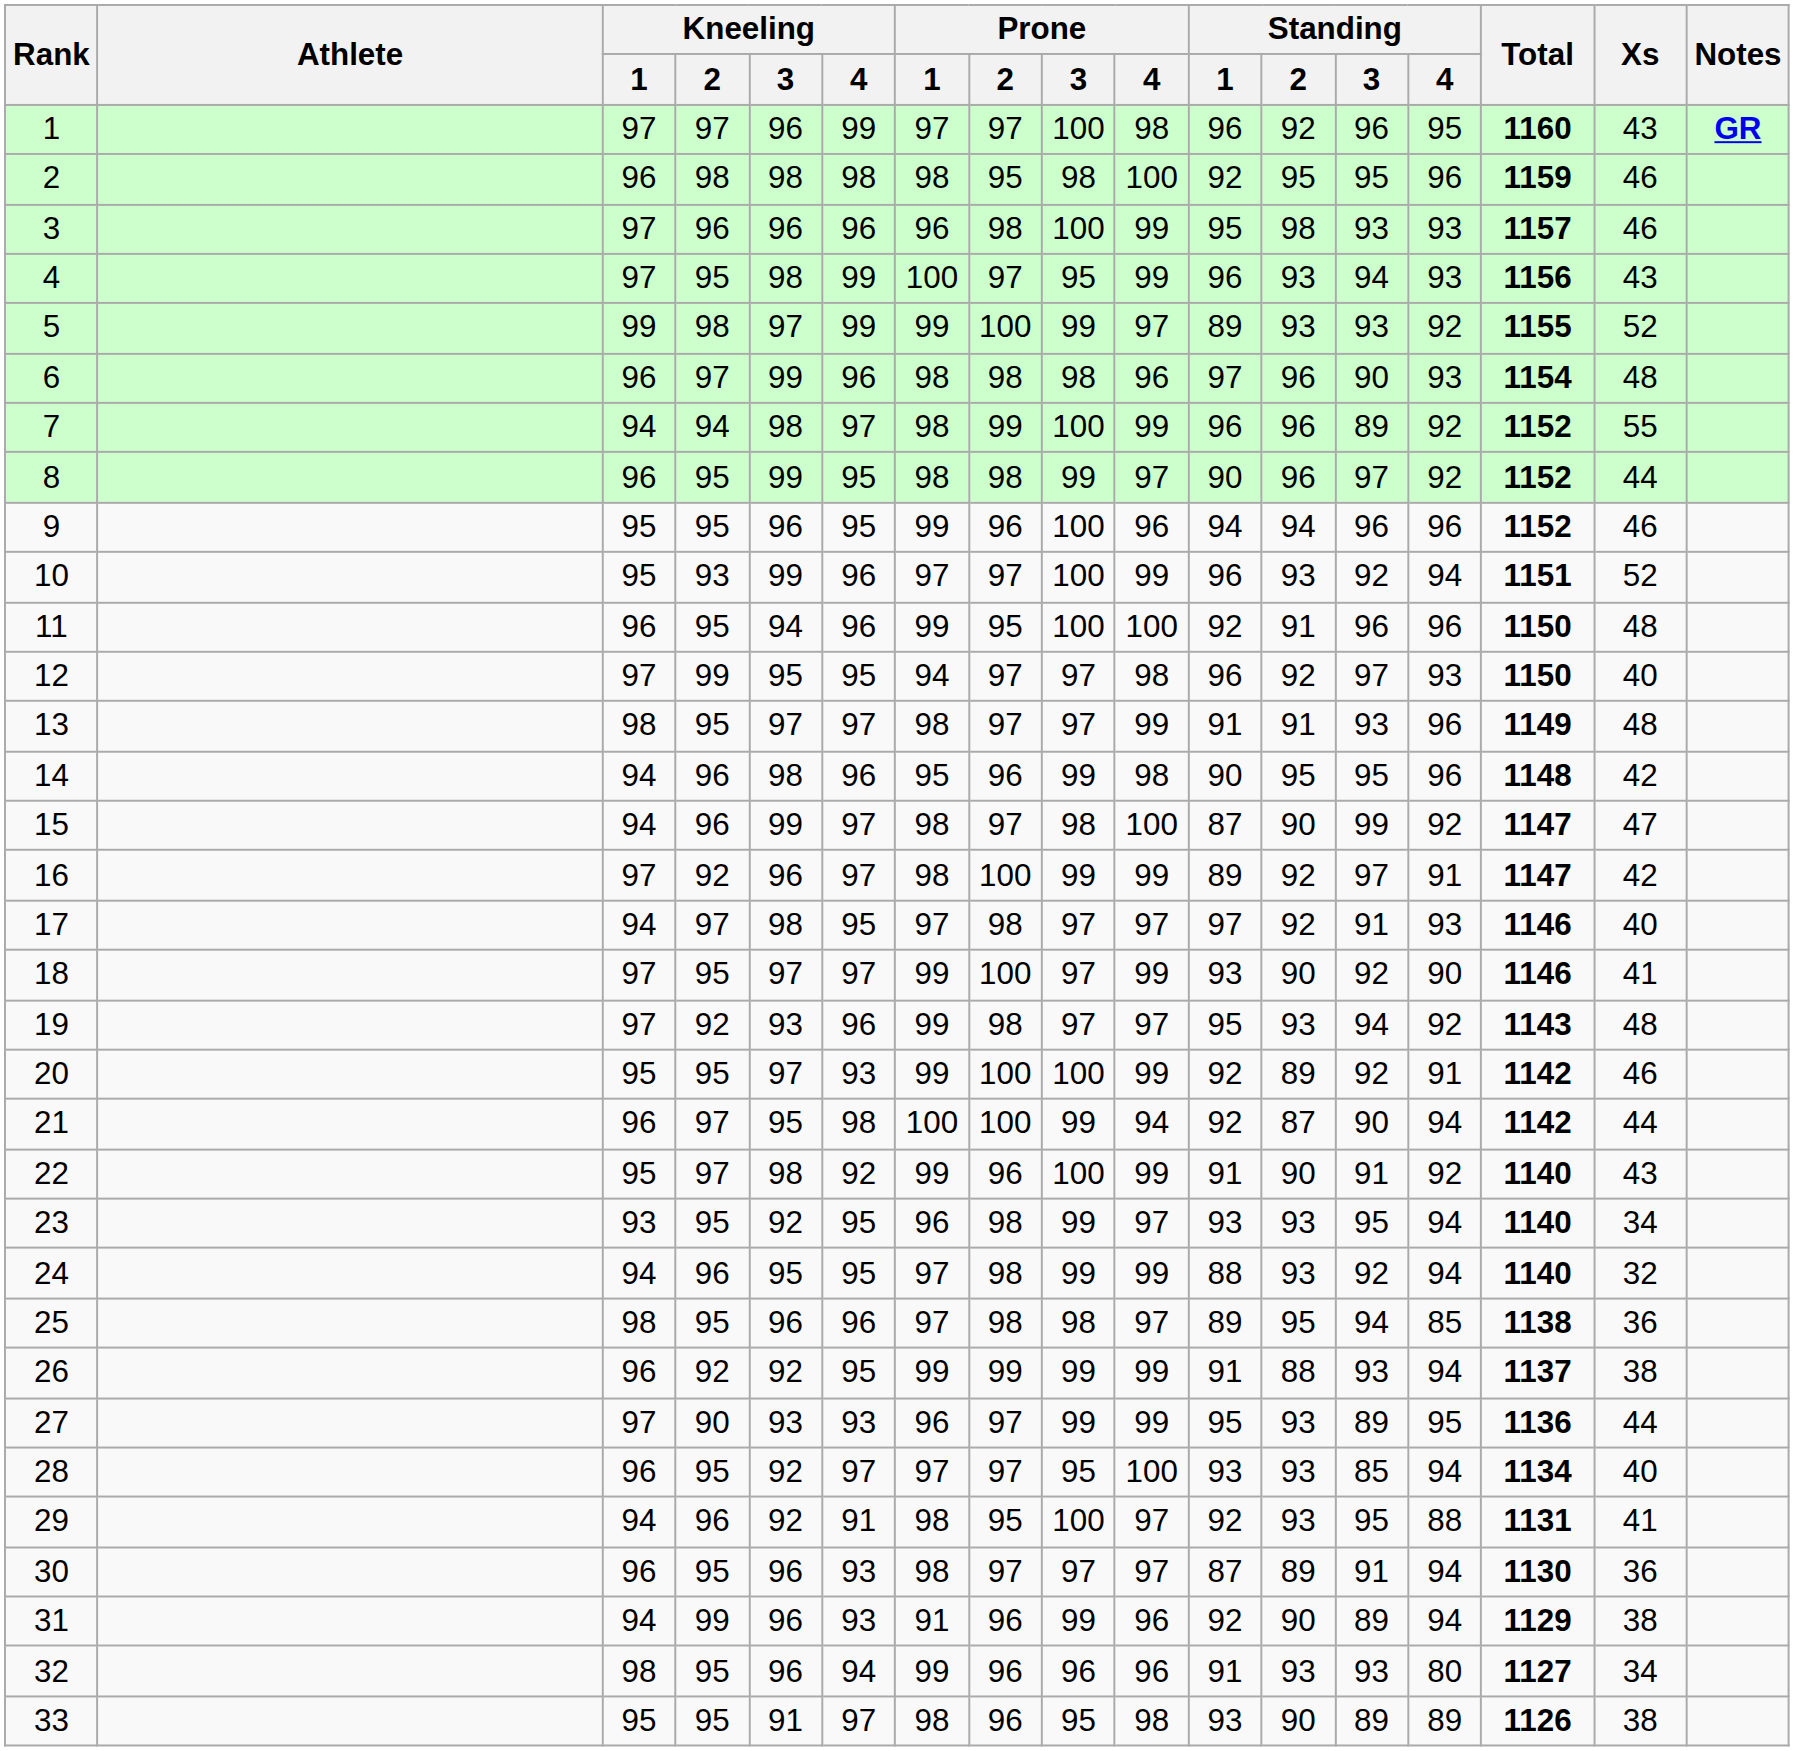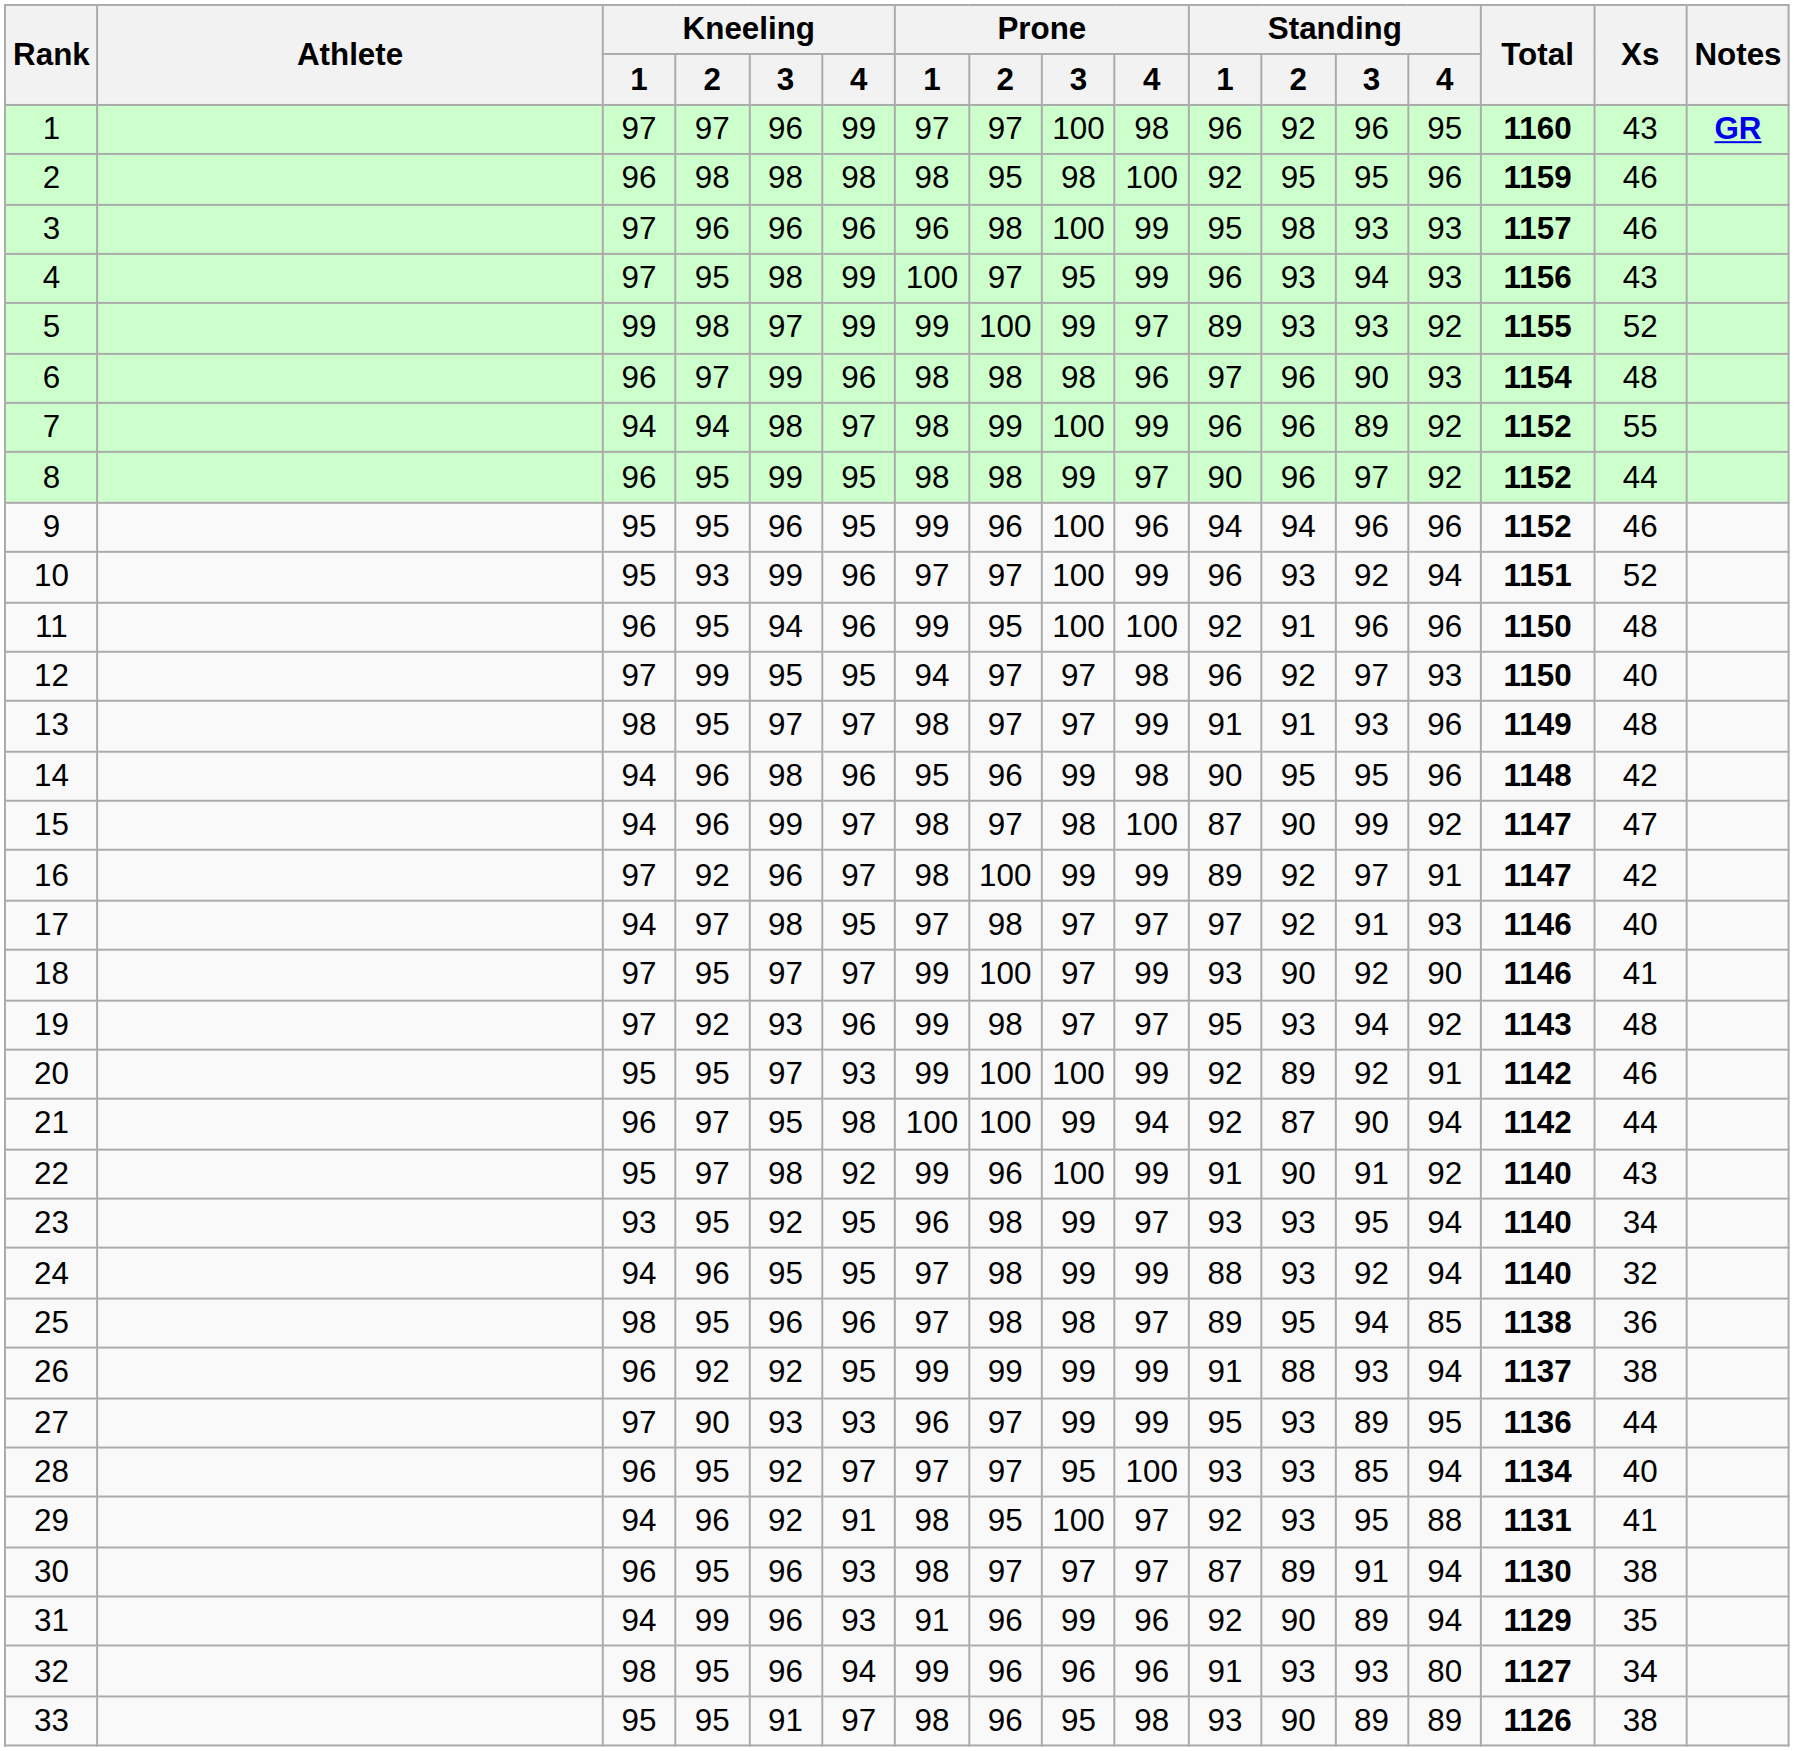 <table class="wikitable" style="text-align:center">
 <tr>
 <th rowspan=2 width=40>Rank</th>
 <th rowspan=2 width=250>Athlete</th>
 <th colspan=4>Kneeling</th>
 <th colspan=4>Prone</th>
 <th colspan=4>Standing</th>
 <th rowspan=2 width=50>Total</th>
 <th rowspan=2 width=40>Xs</th>
 <th rowspan=2 width=45>Notes</th>
 </tr>
 <tr>
 <th width=30>1</th>
 <th width=30>2</th>
 <th width=30>3</th>
 <th width=30>4</th>
 <th width=30>1</th>
 <th width=30>2</th>
 <th width=30>3</th>
 <th width=30>4</th>
 <th width=30>1</th>
 <th width=30>2</th>
 <th width=30>3</th>
 <th width=30>4</th>
 </tr>
 <tr bgcolor=ccffcc>
 <td>1</td>
 <td align=left></td>
 <td>97</td>
 <td>97</td>
 <td>96</td>
 <td>99</td>
 <td>97</td>
 <td>97</td>
 <td>100</td>
 <td>98</td>
 <td>96</td>
 <td>92</td>
 <td>96</td>
 <td>95</td>
 <td><strong>1160</strong></td>
 <td>43</td>
 <td><strong><a href='#'>GR</a></strong></td>
 </tr>
 <tr bgcolor=ccffcc>
 <td>2</td>
 <td align=left></td>
 <td>96</td>
 <td>98</td>
 <td>98</td>
 <td>98</td>
 <td>98</td>
 <td>95</td>
 <td>98</td>
 <td>100</td>
 <td>92</td>
 <td>95</td>
 <td>95</td>
 <td>96</td>
 <td><strong>1159</strong></td>
 <td>46</td>
 <td></td>
 </tr>
 <tr bgcolor=ccffcc>
 <td>3</td>
 <td align=left></td>
 <td>97</td>
 <td>96</td>
 <td>96</td>
 <td>96</td>
 <td>96</td>
 <td>98</td>
 <td>100</td>
 <td>99</td>
 <td>95</td>
 <td>98</td>
 <td>93</td>
 <td>93</td>
 <td><strong>1157</strong></td>
 <td>46</td>
 <td></td>
 </tr>
 <tr bgcolor=ccffcc>
 <td>4</td>
 <td align=left></td>
 <td>97</td>
 <td>95</td>
 <td>98</td>
 <td>99</td>
 <td>100</td>
 <td>97</td>
 <td>95</td>
 <td>99</td>
 <td>96</td>
 <td>93</td>
 <td>94</td>
 <td>93</td>
 <td><strong>1156</strong></td>
 <td>43</td>
 <td></td>
 </tr>
 <tr bgcolor=ccffcc>
 <td>5</td>
 <td align=left></td>
 <td>99</td>
 <td>98</td>
 <td>97</td>
 <td>99</td>
 <td>99</td>
 <td>100</td>
 <td>99</td>
 <td>97</td>
 <td>89</td>
 <td>93</td>
 <td>93</td>
 <td>92</td>
 <td><strong>1155</strong></td>
 <td>52</td>
 <td></td>
 </tr>
 <tr bgcolor=ccffcc>
 <td>6</td>
 <td align=left></td>
 <td>96</td>
 <td>97</td>
 <td>99</td>
 <td>96</td>
 <td>98</td>
 <td>98</td>
 <td>98</td>
 <td>96</td>
 <td>97</td>
 <td>96</td>
 <td>90</td>
 <td>93</td>
 <td><strong>1154</strong></td>
 <td>48</td>
 <td></td>
 </tr>
 <tr bgcolor=ccffcc>
 <td>7</td>
 <td align=left></td>
 <td>94</td>
 <td>94</td>
 <td>98</td>
 <td>97</td>
 <td>98</td>
 <td>99</td>
 <td>100</td>
 <td>99</td>
 <td>96</td>
 <td>96</td>
 <td>89</td>
 <td>92</td>
 <td><strong>1152</strong></td>
 <td>55</td>
 <td></td>
 </tr>
 <tr bgcolor=ccffcc>
 <td>8</td>
 <td align=left></td>
 <td>96</td>
 <td>95</td>
 <td>99</td>
 <td>95</td>
 <td>98</td>
 <td>98</td>
 <td>99</td>
 <td>97</td>
 <td>90</td>
 <td>96</td>
 <td>97</td>
 <td>92</td>
 <td><strong>1152</strong></td>
 <td>44</td>
 <td></td>
 </tr>
 <tr>
 <td>9</td>
 <td align=left></td>
 <td>95</td>
 <td>95</td>
 <td>96</td>
 <td>95</td>
 <td>99</td>
 <td>96</td>
 <td>100</td>
 <td>96</td>
 <td>94</td>
 <td>94</td>
 <td>96</td>
 <td>96</td>
 <td><strong>1152</strong></td>
 <td>46</td>
 <td></td>
 </tr>
 <tr>
 <td>10</td>
 <td align=left></td>
 <td>95</td>
 <td>93</td>
 <td>99</td>
 <td>96</td>
 <td>97</td>
 <td>97</td>
 <td>100</td>
 <td>99</td>
 <td>96</td>
 <td>93</td>
 <td>92</td>
 <td>94</td>
 <td><strong>1151</strong></td>
 <td>52</td>
 <td></td>
 </tr>
 <tr>
 <td>11</td>
 <td align=left></td>
 <td>96</td>
 <td>95</td>
 <td>94</td>
 <td>96</td>
 <td>99</td>
 <td>95</td>
 <td>100</td>
 <td>100</td>
 <td>92</td>
 <td>91</td>
 <td>96</td>
 <td>96</td>
 <td><strong>1150</strong></td>
 <td>48</td>
 <td></td>
 </tr>
 <tr>
 <td>12</td>
 <td align=left></td>
 <td>97</td>
 <td>99</td>
 <td>95</td>
 <td>95</td>
 <td>94</td>
 <td>97</td>
 <td>97</td>
 <td>98</td>
 <td>96</td>
 <td>92</td>
 <td>97</td>
 <td>93</td>
 <td><strong>1150</strong></td>
 <td>40</td>
 <td></td>
 </tr>
 <tr>
 <td>13</td>
 <td align=left></td>
 <td>98</td>
 <td>95</td>
 <td>97</td>
 <td>97</td>
 <td>98</td>
 <td>97</td>
 <td>97</td>
 <td>99</td>
 <td>91</td>
 <td>91</td>
 <td>93</td>
 <td>96</td>
 <td><strong>1149</strong></td>
 <td>48</td>
 <td></td>
 </tr>
 <tr>
 <td>14</td>
 <td align=left></td>
 <td>94</td>
 <td>96</td>
 <td>98</td>
 <td>96</td>
 <td>95</td>
 <td>96</td>
 <td>99</td>
 <td>98</td>
 <td>90</td>
 <td>95</td>
 <td>95</td>
 <td>96</td>
 <td><strong>1148</strong></td>
 <td>42</td>
 <td></td>
 </tr>
 <tr>
 <td>15</td>
 <td align=left></td>
 <td>94</td>
 <td>96</td>
 <td>99</td>
 <td>97</td>
 <td>98</td>
 <td>97</td>
 <td>98</td>
 <td>100</td>
 <td>87</td>
 <td>90</td>
 <td>99</td>
 <td>92</td>
 <td><strong>1147</strong></td>
 <td>47</td>
 <td></td>
 </tr>
 <tr>
 <td>16</td>
 <td align=left></td>
 <td>97</td>
 <td>92</td>
 <td>96</td>
 <td>97</td>
 <td>98</td>
 <td>100</td>
 <td>99</td>
 <td>99</td>
 <td>89</td>
 <td>92</td>
 <td>97</td>
 <td>91</td>
 <td><strong>1147</strong></td>
 <td>42</td>
 <td></td>
 </tr>
 <tr>
 <td>17</td>
 <td align=left></td>
 <td>94</td>
 <td>97</td>
 <td>98</td>
 <td>95</td>
 <td>97</td>
 <td>98</td>
 <td>97</td>
 <td>97</td>
 <td>97</td>
 <td>92</td>
 <td>91</td>
 <td>93</td>
 <td><strong>1146</strong></td>
 <td>40</td>
 <td></td>
 </tr>
 <tr>
 <td>18</td>
 <td align=left></td>
 <td>97</td>
 <td>95</td>
 <td>97</td>
 <td>97</td>
 <td>99</td>
 <td>100</td>
 <td>97</td>
 <td>99</td>
 <td>93</td>
 <td>90</td>
 <td>92</td>
 <td>90</td>
 <td><strong>1146</strong></td>
 <td>41</td>
 <td></td>
 </tr>
 <tr>
 <td>19</td>
 <td align=left></td>
 <td>97</td>
 <td>92</td>
 <td>93</td>
 <td>96</td>
 <td>99</td>
 <td>98</td>
 <td>97</td>
 <td>97</td>
 <td>95</td>
 <td>93</td>
 <td>94</td>
 <td>92</td>
 <td><strong>1143</strong></td>
 <td>48</td>
 <td></td>
 </tr>
 <tr>
 <td>20</td>
 <td align=left></td>
 <td>95</td>
 <td>95</td>
 <td>97</td>
 <td>93</td>
 <td>99</td>
 <td>100</td>
 <td>100</td>
 <td>99</td>
 <td>92</td>
 <td>89</td>
 <td>92</td>
 <td>91</td>
 <td><strong>1142</strong></td>
 <td>46</td>
 <td></td>
 </tr>
 <tr>
 <td>21</td>
 <td align=left></td>
 <td>96</td>
 <td>97</td>
 <td>95</td>
 <td>98</td>
 <td>100</td>
 <td>100</td>
 <td>99</td>
 <td>94</td>
 <td>92</td>
 <td>87</td>
 <td>90</td>
 <td>94</td>
 <td><strong>1142</strong></td>
 <td>44</td>
 <td></td>
 </tr>
 <tr>
 <td>22</td>
 <td align=left></td>
 <td>95</td>
 <td>97</td>
 <td>98</td>
 <td>92</td>
 <td>99</td>
 <td>96</td>
 <td>100</td>
 <td>99</td>
 <td>91</td>
 <td>90</td>
 <td>91</td>
 <td>92</td>
 <td><strong>1140</strong></td>
 <td>43</td>
 <td></td>
 </tr>
 <tr>
 <td>23</td>
 <td align=left></td>
 <td>93</td>
 <td>95</td>
 <td>92</td>
 <td>95</td>
 <td>96</td>
 <td>98</td>
 <td>99</td>
 <td>97</td>
 <td>93</td>
 <td>93</td>
 <td>95</td>
 <td>94</td>
 <td><strong>1140</strong></td>
 <td>34</td>
 <td></td>
 </tr>
 <tr>
 <td>24</td>
 <td align=left></td>
 <td>94</td>
 <td>96</td>
 <td>95</td>
 <td>95</td>
 <td>97</td>
 <td>98</td>
 <td>99</td>
 <td>99</td>
 <td>88</td>
 <td>93</td>
 <td>92</td>
 <td>94</td>
 <td><strong>1140</strong></td>
 <td>32</td>
 <td></td>
 </tr>
 <tr>
 <td>25</td>
 <td align=left></td>
 <td>98</td>
 <td>95</td>
 <td>96</td>
 <td>96</td>
 <td>97</td>
 <td>98</td>
 <td>98</td>
 <td>97</td>
 <td>89</td>
 <td>95</td>
 <td>94</td>
 <td>85</td>
 <td><strong>1138</strong></td>
 <td>36</td>
 <td></td>
 </tr>
 <tr>
 <td>26</td>
 <td align=left></td>
 <td>96</td>
 <td>92</td>
 <td>92</td>
 <td>95</td>
 <td>99</td>
 <td>99</td>
 <td>99</td>
 <td>99</td>
 <td>91</td>
 <td>88</td>
 <td>93</td>
 <td>94</td>
 <td><strong>1137</strong></td>
 <td>38</td>
 <td></td>
 </tr>
 <tr>
 <td>27</td>
 <td align=left></td>
 <td>97</td>
 <td>90</td>
 <td>93</td>
 <td>93</td>
 <td>96</td>
 <td>97</td>
 <td>99</td>
 <td>99</td>
 <td>95</td>
 <td>93</td>
 <td>89</td>
 <td>95</td>
 <td><strong>1136</strong></td>
 <td>44</td>
 <td></td>
 </tr>
 <tr>
 <td>28</td>
 <td align=left></td>
 <td>96</td>
 <td>95</td>
 <td>92</td>
 <td>97</td>
 <td>97</td>
 <td>97</td>
 <td>95</td>
 <td>100</td>
 <td>93</td>
 <td>93</td>
 <td>85</td>
 <td>94</td>
 <td><strong>1134</strong></td>
 <td>40</td>
 <td></td>
 </tr>
 <tr>
 <td>29</td>
 <td align=left></td>
 <td>94</td>
 <td>96</td>
 <td>92</td>
 <td>91</td>
 <td>98</td>
 <td>95</td>
 <td>100</td>
 <td>97</td>
 <td>92</td>
 <td>93</td>
 <td>95</td>
 <td>88</td>
 <td><strong>1131</strong></td>
 <td>41</td>
 <td></td>
 </tr>
 <tr>
 <td>30</td>
 <td align=left></td>
 <td>96</td>
 <td>95</td>
 <td>96</td>
 <td>93</td>
 <td>98</td>
 <td>97</td>
 <td>97</td>
 <td>97</td>
 <td>87</td>
 <td>89</td>
 <td>91</td>
 <td>94</td>
 <td><strong>1130</strong></td>
-<td>36</td>
+<td>38</td>
 <td></td>
 </tr>
 <tr>
 <td>31</td>
 <td align=left></td>
 <td>94</td>
 <td>99</td>
 <td>96</td>
 <td>93</td>
 <td>91</td>
 <td>96</td>
 <td>99</td>
 <td>96</td>
 <td>92</td>
 <td>90</td>
 <td>89</td>
 <td>94</td>
 <td><strong>1129</strong></td>
-<td>38</td>
+<td>35</td>
 <td></td>
 </tr>
 <tr>
 <td>32</td>
 <td align=left></td>
 <td>98</td>
 <td>95</td>
 <td>96</td>
 <td>94</td>
 <td>99</td>
 <td>96</td>
 <td>96</td>
 <td>96</td>
 <td>91</td>
 <td>93</td>
 <td>93</td>
 <td>80</td>
 <td><strong>1127</strong></td>
 <td>34</td>
 <td></td>
 </tr>
 <tr>
 <td>33</td>
 <td align=left></td>
 <td>95</td>
 <td>95</td>
 <td>91</td>
 <td>97</td>
 <td>98</td>
 <td>96</td>
 <td>95</td>
 <td>98</td>
 <td>93</td>
 <td>90</td>
 <td>89</td>
 <td>89</td>
 <td><strong>1126</strong></td>
 <td>38</td>
 <td></td>
 </tr>
 </table>
